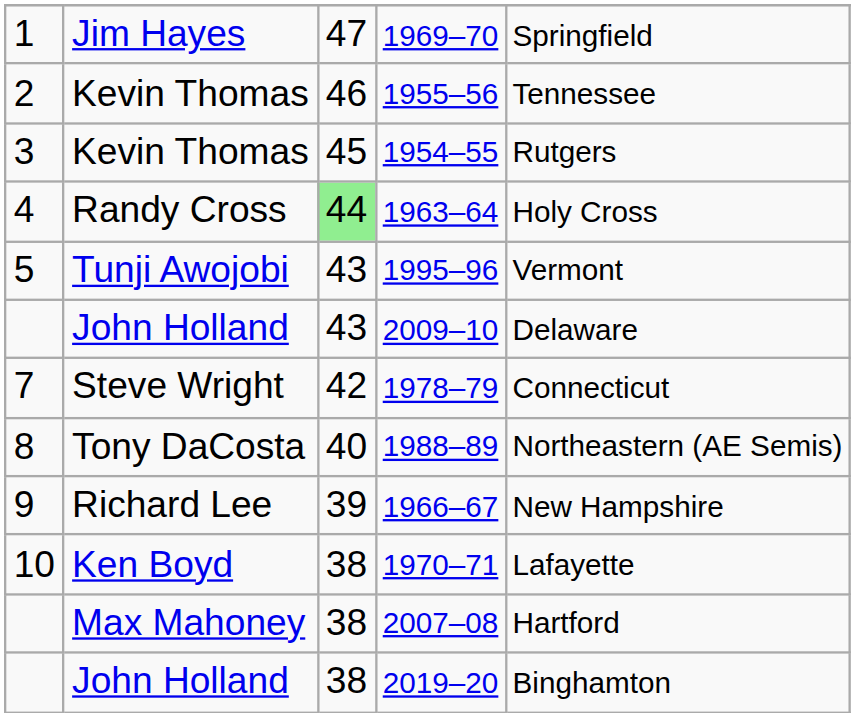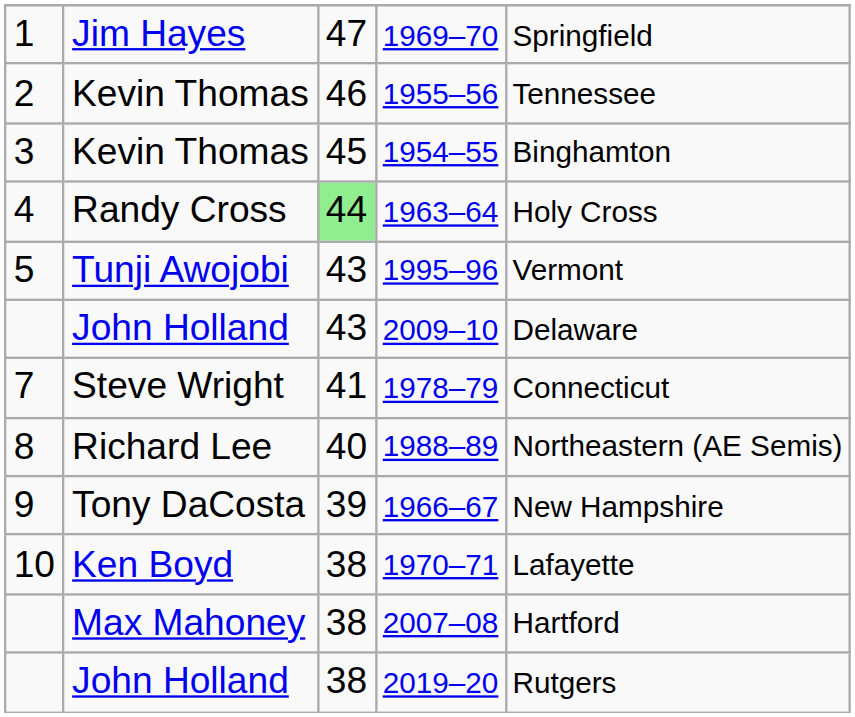 <table class="wikitable">
 <tr>
 </tr>
 <tr>
 <td>1</td>
 <td><a href='#'>Jim Hayes</a></td>
 <td>47</td>
 <td style="font-size:80%;"><a href='#'>1969–70</a></td>
 <td style="font-size:80%;">Springfield</td>
 </tr>
 <tr>
 <td>2</td>
 <td>Kevin Thomas</td>
 <td>46</td>
 <td style="font-size:80%;"><a href='#'>1955–56</a></td>
 <td style="font-size:80%;">Tennessee</td>
 </tr>
 <tr>
 <td>3</td>
 <td>Kevin Thomas</td>
 <td>45</td>
 <td style="font-size:80%;"><a href='#'>1954–55</a></td>
-<td style="font-size:80%;">Rutgers</td>
+<td style="font-size:80%;">Binghamton</td>
 </tr>
 <tr>
 <td>4</td>
 <td>Randy Cross</td>
 <td style="background: lightgreen;">44</td>
 <td style="font-size:80%;"><a href='#'>1963–64</a></td>
 <td style="font-size:80%;">Holy Cross</td>
 </tr>
 <tr>
 <td>5</td>
 <td><a href='#'>Tunji Awojobi</a></td>
 <td>43</td>
 <td style="font-size:80%;"><a href='#'>1995–96</a></td>
 <td style="font-size:80%;">Vermont</td>
 </tr>
 <tr>
 <td></td>
 <td><a href='#'>John Holland</a></td>
 <td>43</td>
 <td style="font-size:80%;"><a href='#'>2009–10</a></td>
 <td style="font-size:80%;">Delaware</td>
 </tr>
 <tr>
 <td>7</td>
 <td>Steve Wright</td>
-<td>42</td>
+<td>41</td>
 <td style="font-size:80%;"><a href='#'>1978–79</a></td>
 <td style="font-size:80%;">Connecticut</td>
 </tr>
 <tr>
 <td>8</td>
-<td>Tony DaCosta</td>
+<td>Richard Lee</td>
 <td>40</td>
 <td style="font-size:80%;"><a href='#'>1988–89</a></td>
 <td style="font-size:80%;">Northeastern (AE Semis)</td>
 </tr>
 <tr>
 <td>9</td>
-<td>Richard Lee</td>
+<td>Tony DaCosta</td>
 <td>39</td>
 <td style="font-size:80%;"><a href='#'>1966–67</a></td>
 <td style="font-size:80%;">New Hampshire</td>
 </tr>
 <tr>
 <td>10</td>
 <td><a href='#'>Ken Boyd</a></td>
 <td>38</td>
 <td style="font-size:80%;"><a href='#'>1970–71</a></td>
 <td style="font-size:80%;">Lafayette</td>
 </tr>
 <tr>
 <td></td>
 <td><a href='#'>Max Mahoney</a></td>
 <td>38</td>
 <td style="font-size:80%;"><a href='#'>2007–08</a></td>
 <td style="font-size:80%;">Hartford</td>
 </tr>
 <tr>
 <td></td>
 <td><a href='#'>John Holland</a></td>
 <td>38</td>
 <td style="font-size:80%;"><a href='#'>2019–20</a></td>
-<td style="font-size:80%;">Binghamton</td>
+<td style="font-size:80%;">Rutgers</td>
 </tr>
 </table>
